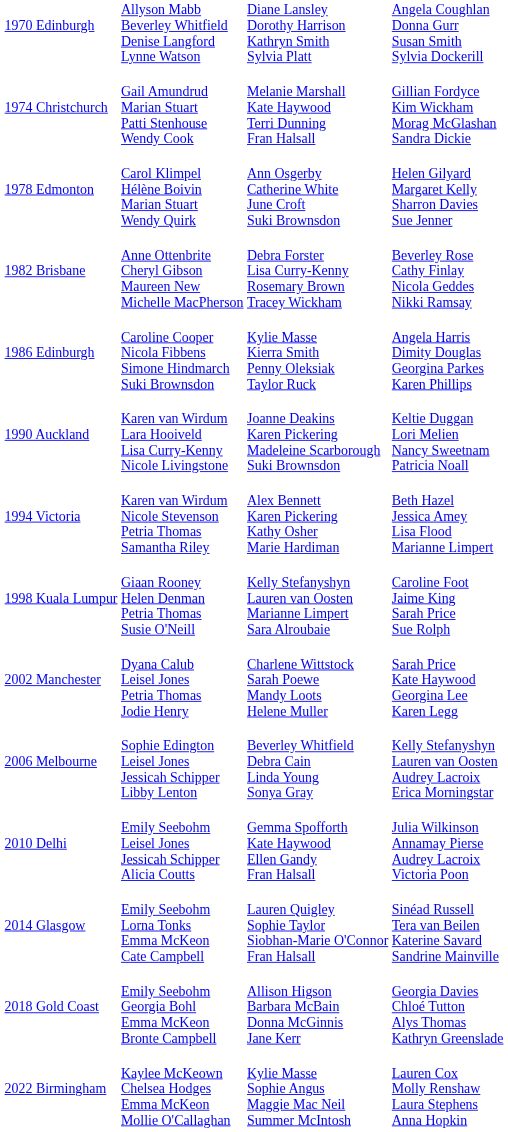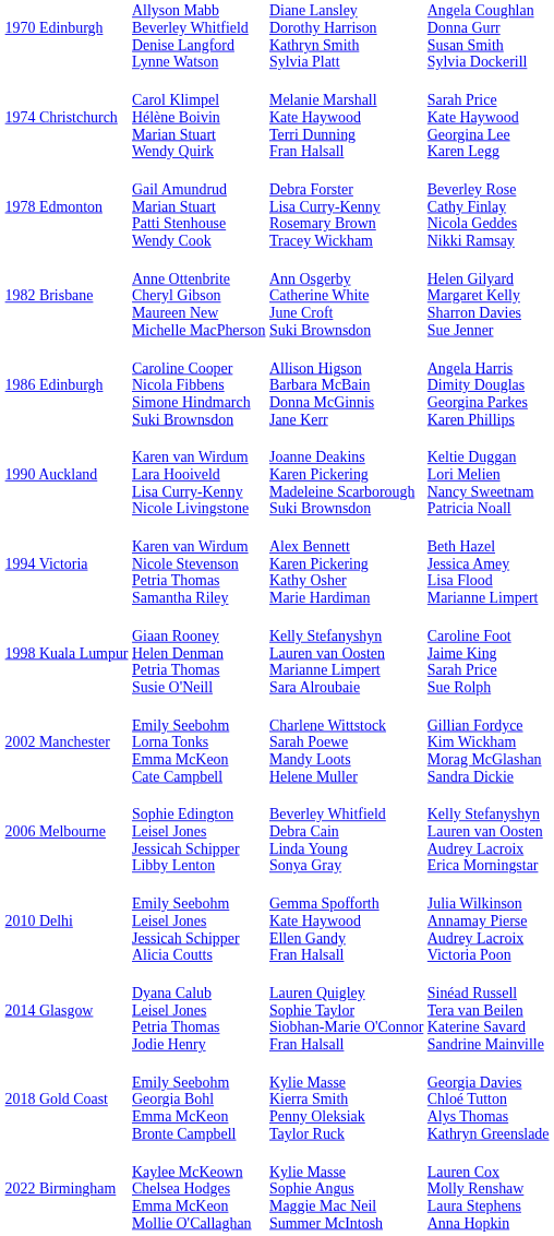 <table>
 <tr>
 <td><a href='#'>1970 Edinburgh</a><br></td>
 <td valign=top><br><a href='#'>Allyson Mabb</a><br><a href='#'>Beverley Whitfield</a><br><a href='#'>Denise Langford</a><br><a href='#'>Lynne Watson</a></td>
 <td valign=top><br><a href='#'>Diane Lansley</a><br><a href='#'>Dorothy Harrison</a><br><a href='#'>Kathryn Smith</a><br><a href='#'>Sylvia Platt</a></td>
 <td valign=top><br><a href='#'>Angela Coughlan</a><br><a href='#'>Donna Gurr</a><br><a href='#'>Susan Smith</a><br><a href='#'>Sylvia Dockerill</a></td>
 </tr>
 <tr>
 <td><a href='#'>1974 Christchurch</a><br></td>
-<td valign=top><br><a href='#'>Gail Amundrud</a><br><a href='#'>Marian Stuart</a><br><a href='#'>Patti Stenhouse</a><br><a href='#'>Wendy Cook</a></td>
+<td valign=top><br><a href='#'>Carol Klimpel</a><br><a href='#'>Hélène Boivin</a><br><a href='#'>Marian Stuart</a><br><a href='#'>Wendy Quirk</a></td>
 <td valign=top><br><a href='#'>Melanie Marshall</a><br><a href='#'>Kate Haywood</a><br><a href='#'>Terri Dunning</a><br><a href='#'>Fran Halsall</a></td>
-<td valign=top><br><a href='#'>Gillian Fordyce</a><br><a href='#'>Kim Wickham</a><br><a href='#'>Morag McGlashan</a><br><a href='#'>Sandra Dickie</a></td>
+<td valign=top><br><a href='#'>Sarah Price</a> <br><a href='#'>Kate Haywood</a><br><a href='#'>Georgina Lee</a> <br><a href='#'>Karen Legg</a></td>
 </tr>
 <tr>
 <td><a href='#'>1978 Edmonton</a><br></td>
-<td valign=top><br><a href='#'>Carol Klimpel</a><br><a href='#'>Hélène Boivin</a><br><a href='#'>Marian Stuart</a><br><a href='#'>Wendy Quirk</a></td>
+<td valign=top><br><a href='#'>Gail Amundrud</a><br><a href='#'>Marian Stuart</a><br><a href='#'>Patti Stenhouse</a><br><a href='#'>Wendy Cook</a></td>
+<td valign=top><br><a href='#'>Debra Forster</a><br><a href='#'>Lisa Curry-Kenny</a><br><a href='#'>Rosemary Brown</a><br><a href='#'>Tracey Wickham</a></td>
+<td valign=top><br><a href='#'>Beverley Rose</a><br><a href='#'>Cathy Finlay</a><br><a href='#'>Nicola Geddes</a><br><a href='#'>Nikki Ramsay</a></td>
+</tr>
+<tr>
+<td><a href='#'>1982 Brisbane</a><br></td>
+<td valign=top><br><a href='#'>Anne Ottenbrite</a><br><a href='#'>Cheryl Gibson</a><br><a href='#'>Maureen New</a><br><a href='#'>Michelle MacPherson</a></td>
 <td valign=top><br><a href='#'>Ann Osgerby</a><br><a href='#'>Catherine White</a><br><a href='#'>June Croft</a><br><a href='#'>Suki Brownsdon</a></td>
 <td valign=top><br><a href='#'>Helen Gilyard</a><br><a href='#'>Margaret Kelly</a><br><a href='#'>Sharron Davies</a><br><a href='#'>Sue Jenner</a></td>
 </tr>
 <tr>
-<td><a href='#'>1982 Brisbane</a><br></td>
-<td valign=top><br><a href='#'>Anne Ottenbrite</a><br><a href='#'>Cheryl Gibson</a><br><a href='#'>Maureen New</a><br><a href='#'>Michelle MacPherson</a></td>
-<td valign=top><br><a href='#'>Debra Forster</a><br><a href='#'>Lisa Curry-Kenny</a><br><a href='#'>Rosemary Brown</a><br><a href='#'>Tracey Wickham</a></td>
-<td valign=top><br><a href='#'>Beverley Rose</a><br><a href='#'>Cathy Finlay</a><br><a href='#'>Nicola Geddes</a><br><a href='#'>Nikki Ramsay</a></td>
-</tr>
-<tr>
 <td><a href='#'>1986 Edinburgh</a><br></td>
 <td valign=top><br><a href='#'>Caroline Cooper</a><br><a href='#'>Nicola Fibbens</a><br><a href='#'>Simone Hindmarch</a><br><a href='#'>Suki Brownsdon</a></td>
-<td valign=top><br><a href='#'>Kylie Masse</a><br><a href='#'>Kierra Smith</a><br><a href='#'>Penny Oleksiak</a><br><a href='#'>Taylor Ruck</a></td>
+<td valign=top><br><a href='#'>Allison Higson</a><br><a href='#'>Barbara McBain</a><br><a href='#'>Donna McGinnis</a><br><a href='#'>Jane Kerr</a></td>
 <td valign=top><br><a href='#'>Angela Harris</a><br><a href='#'>Dimity Douglas</a><br><a href='#'>Georgina Parkes</a><br><a href='#'>Karen Phillips</a></td>
 </tr>
 <tr>
 <td><a href='#'>1990 Auckland</a><br></td>
 <td valign=top><br><a href='#'>Karen van Wirdum</a><br><a href='#'>Lara Hooiveld</a><br><a href='#'>Lisa Curry-Kenny</a><br><a href='#'>Nicole Livingstone</a></td>
 <td valign=top><br><a href='#'>Joanne Deakins</a><br><a href='#'>Karen Pickering</a><br><a href='#'>Madeleine Scarborough</a><br><a href='#'>Suki Brownsdon</a></td>
 <td valign=top><br><a href='#'>Keltie Duggan</a><br><a href='#'>Lori Melien</a><br><a href='#'>Nancy Sweetnam</a><br><a href='#'>Patricia Noall</a></td>
 </tr>
 <tr>
 <td><a href='#'>1994 Victoria</a><br></td>
 <td valign=top><br><a href='#'>Karen van Wirdum</a><br><a href='#'>Nicole Stevenson</a><br><a href='#'>Petria Thomas</a><br><a href='#'>Samantha Riley</a></td>
 <td valign=top><br><a href='#'>Alex Bennett</a> <br><a href='#'>Karen Pickering</a><br><a href='#'>Kathy Osher</a><br><a href='#'>Marie Hardiman</a></td>
 <td valign=top><br><a href='#'>Beth Hazel</a><br><a href='#'>Jessica Amey</a><br><a href='#'>Lisa Flood</a><br><a href='#'>Marianne Limpert</a></td>
 </tr>
 <tr>
 <td><a href='#'>1998 Kuala Lumpur</a><br></td>
 <td valign=top><br><a href='#'>Giaan Rooney</a><br><a href='#'>Helen Denman</a><br><a href='#'>Petria Thomas</a><br><a href='#'>Susie O'Neill</a></td>
 <td valign=top><br><a href='#'>Kelly Stefanyshyn</a><br><a href='#'>Lauren van Oosten</a><br><a href='#'>Marianne Limpert</a><br><a href='#'>Sara Alroubaie</a></td>
 <td valign=top><br><a href='#'>Caroline Foot</a><br><a href='#'>Jaime King</a><br><a href='#'>Sarah Price</a><br><a href='#'>Sue Rolph</a></td>
 </tr>
 <tr>
 <td><a href='#'>2002 Manchester</a><br></td>
-<td valign=top><br><a href='#'>Dyana Calub</a> <br><a href='#'>Leisel Jones</a><br><a href='#'>Petria Thomas</a><br><a href='#'>Jodie Henry</a></td>
+<td valign=top><br><a href='#'>Emily Seebohm</a><br><a href='#'>Lorna Tonks</a><br><a href='#'>Emma McKeon</a><br><a href='#'>Cate Campbell</a></td>
 <td valign=top><br><a href='#'>Charlene Wittstock</a><br><a href='#'>Sarah Poewe</a><br><a href='#'>Mandy Loots</a><br><a href='#'>Helene Muller</a></td>
-<td valign=top><br><a href='#'>Sarah Price</a> <br><a href='#'>Kate Haywood</a><br><a href='#'>Georgina Lee</a> <br><a href='#'>Karen Legg</a></td>
+<td valign=top><br><a href='#'>Gillian Fordyce</a><br><a href='#'>Kim Wickham</a><br><a href='#'>Morag McGlashan</a><br><a href='#'>Sandra Dickie</a></td>
 </tr>
 <tr>
 <td><a href='#'>2006 Melbourne</a><br></td>
 <td valign=top><br><a href='#'>Sophie Edington</a><br><a href='#'>Leisel Jones</a><br><a href='#'>Jessicah Schipper</a> <br><a href='#'>Libby Lenton</a></td>
 <td valign=top><br><a href='#'>Beverley Whitfield</a><br><a href='#'>Debra Cain</a><br><a href='#'>Linda Young</a><br><a href='#'>Sonya Gray</a></td>
 <td valign=top><br><a href='#'>Kelly Stefanyshyn</a><br><a href='#'>Lauren van Oosten</a><br><a href='#'>Audrey Lacroix</a><br><a href='#'>Erica Morningstar</a></td>
 </tr>
 <tr>
 <td><a href='#'>2010 Delhi</a><br></td>
 <td valign=top><br><a href='#'>Emily Seebohm</a><br><a href='#'>Leisel Jones</a><br><a href='#'>Jessicah Schipper</a><br><a href='#'>Alicia Coutts</a></td>
 <td valign=top><br><a href='#'>Gemma Spofforth</a><br><a href='#'>Kate Haywood</a><br><a href='#'>Ellen Gandy</a><br><a href='#'>Fran Halsall</a></td>
 <td valign=top><br><a href='#'>Julia Wilkinson</a><br><a href='#'>Annamay Pierse</a><br><a href='#'>Audrey Lacroix</a><br><a href='#'>Victoria Poon</a></td>
 </tr>
 <tr>
 <td><a href='#'>2014 Glasgow</a><br></td>
-<td valign=top><br><a href='#'>Emily Seebohm</a><br><a href='#'>Lorna Tonks</a><br><a href='#'>Emma McKeon</a><br><a href='#'>Cate Campbell</a></td>
+<td valign=top><br><a href='#'>Dyana Calub</a> <br><a href='#'>Leisel Jones</a><br><a href='#'>Petria Thomas</a><br><a href='#'>Jodie Henry</a></td>
 <td valign=top><br><a href='#'>Lauren Quigley</a><br><a href='#'>Sophie Taylor</a><br><a href='#'>Siobhan-Marie O'Connor</a><br><a href='#'>Fran Halsall</a></td>
 <td valign=top><br><a href='#'>Sinéad Russell</a><br><a href='#'>Tera van Beilen</a><br><a href='#'>Katerine Savard</a><br><a href='#'>Sandrine Mainville</a></td>
 </tr>
 <tr>
 <td><a href='#'>2018 Gold Coast</a><br></td>
 <td valign=top><br><a href='#'>Emily Seebohm</a><br><a href='#'>Georgia Bohl</a><br><a href='#'>Emma McKeon</a><br><a href='#'>Bronte Campbell</a></td>
-<td valign=top><br><a href='#'>Allison Higson</a><br><a href='#'>Barbara McBain</a><br><a href='#'>Donna McGinnis</a><br><a href='#'>Jane Kerr</a></td>
+<td valign=top><br><a href='#'>Kylie Masse</a><br><a href='#'>Kierra Smith</a><br><a href='#'>Penny Oleksiak</a><br><a href='#'>Taylor Ruck</a></td>
 <td valign=top><br><a href='#'>Georgia Davies</a><br><a href='#'>Chloé Tutton</a><br><a href='#'>Alys Thomas</a><br><a href='#'>Kathryn Greenslade</a></td>
 </tr>
 <tr>
 <td><a href='#'>2022 Birmingham</a><br></td>
 <td valign=top><br><a href='#'>Kaylee McKeown</a><br><a href='#'>Chelsea Hodges</a><br><a href='#'>Emma McKeon</a><br><a href='#'>Mollie O'Callaghan</a></td>
 <td valign=top><br><a href='#'>Kylie Masse</a><br><a href='#'>Sophie Angus</a><br><a href='#'>Maggie Mac Neil</a><br><a href='#'>Summer McIntosh</a></td>
 <td valign=top><br><a href='#'>Lauren Cox</a><br><a href='#'>Molly Renshaw</a><br><a href='#'>Laura Stephens</a><br><a href='#'>Anna Hopkin</a></td>
 </tr>
 </table>
